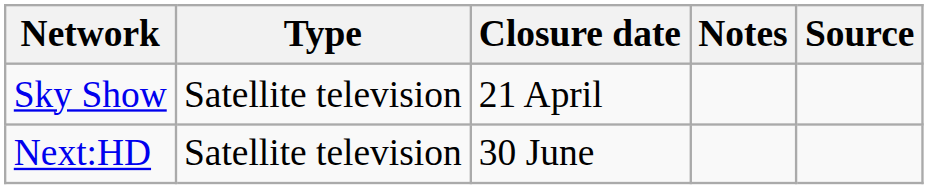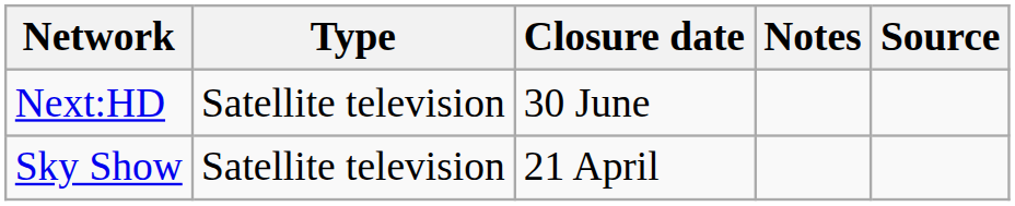 <table class="wikitable sortable">
 <tr>
 <th>Network</th>
 <th>Type</th>
 <th>Closure date</th>
 <th>Notes</th>
 <th>Source</th>
 </tr>
 <tr>
+<td><a href='#'>Next:HD</a></td>
+<td>Satellite television</td>
+<td>30 June</td>
+<td></td>
+<td></td>
+</tr>
+<tr>
 <td><a href='#'>Sky Show</a></td>
 <td>Satellite television</td>
 <td>21 April</td>
 <td></td>
 <td></td>
 </tr>
-<tr>
-<td><a href='#'>Next:HD</a></td>
-<td>Satellite television</td>
-<td>30 June</td>
-<td></td>
-<td></td>
-</tr>
 </table>
